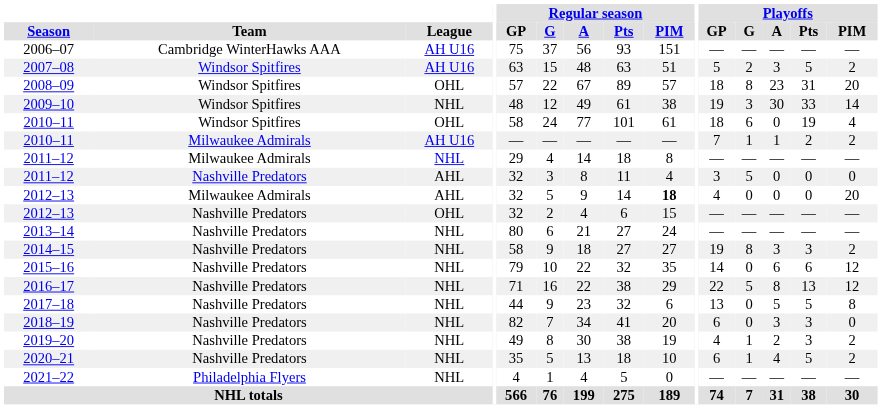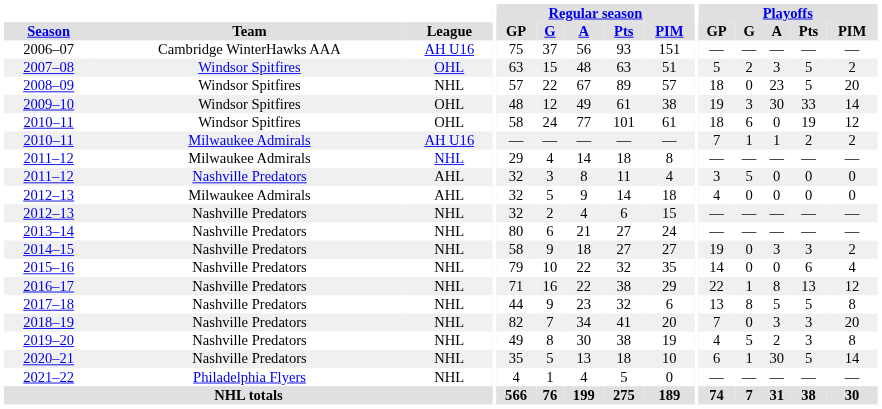 <table border="0" cellpadding="1" cellspacing="0" style="text-align:center; width:60em">
 <tr bgcolor="#e0e0e0">
 <th colspan="3" bgcolor="#ffffff"></th>
 <th rowspan="99" bgcolor="#ffffff"></th>
 <th colspan="5"><a href='#'>Regular season</a></th>
 <th rowspan="99" bgcolor="#ffffff"></th>
 <th colspan="5"><a href='#'>Playoffs</a></th>
 </tr>
 <tr bgcolor="#e0e0e0">
 <th><a href='#'>Season</a></th>
 <th>Team</th>
 <th>League</th>
 <th>GP</th>
 <th><a href='#'>G</a></th>
 <th><a href='#'>A</a></th>
 <th><a href='#'>Pts</a></th>
 <th><a href='#'>PIM</a></th>
 <th>GP</th>
 <th>G</th>
 <th>A</th>
 <th>Pts</th>
 <th>PIM</th>
 </tr>
 <tr>
 <td>2006–07</td>
 <td>Cambridge WinterHawks AAA</td>
 <td><a href='#'>AH U16</a></td>
 <td>75</td>
 <td>37</td>
 <td>56</td>
 <td>93</td>
 <td>151</td>
 <td>—</td>
 <td>—</td>
 <td>—</td>
 <td>—</td>
 <td>—</td>
 </tr>
 <tr style="background:#f0f0f0;">
 <td><a href='#'>2007–08</a></td>
 <td><a href='#'>Windsor Spitfires</a></td>
-<td><a href='#'>AH U16</a></td>
+<td><a href='#'>OHL</a></td>
 <td>63</td>
 <td>15</td>
 <td>48</td>
 <td>63</td>
 <td>51</td>
 <td>5</td>
 <td>2</td>
 <td>3</td>
 <td>5</td>
 <td>2</td>
 </tr>
 <tr>
 <td><a href='#'>2008–09</a></td>
 <td>Windsor Spitfires</td>
-<td>OHL</td>
+<td>NHL</td>
 <td>57</td>
 <td>22</td>
 <td>67</td>
 <td>89</td>
 <td>57</td>
 <td>18</td>
-<td>8</td>
+<td>0</td>
 <td>23</td>
-<td>31</td>
+<td>5</td>
 <td>20</td>
 </tr>
 <tr style="background:#f0f0f0;">
 <td><a href='#'>2009–10</a></td>
 <td>Windsor Spitfires</td>
-<td>NHL</td>
+<td>OHL</td>
 <td>48</td>
 <td>12</td>
 <td>49</td>
 <td>61</td>
 <td>38</td>
 <td>19</td>
 <td>3</td>
 <td>30</td>
 <td>33</td>
 <td>14</td>
 </tr>
 <tr>
 <td><a href='#'>2010–11</a></td>
 <td>Windsor Spitfires</td>
 <td>OHL</td>
 <td>58</td>
 <td>24</td>
 <td>77</td>
 <td>101</td>
 <td>61</td>
 <td>18</td>
 <td>6</td>
 <td>0</td>
 <td>19</td>
-<td>4</td>
+<td>12</td>
 </tr>
 <tr style="background:#f0f0f0;">
 <td><a href='#'>2010–11</a></td>
 <td><a href='#'>Milwaukee Admirals</a></td>
 <td><a href='#'>AH U16</a></td>
 <td>—</td>
 <td>—</td>
 <td>—</td>
 <td>—</td>
 <td>—</td>
 <td>7</td>
 <td>1</td>
 <td>1</td>
 <td>2</td>
 <td>2</td>
 </tr>
 <tr>
 <td><a href='#'>2011–12</a></td>
 <td>Milwaukee Admirals</td>
 <td><a href='#'>NHL</a></td>
 <td>29</td>
 <td>4</td>
 <td>14</td>
 <td>18</td>
 <td>8</td>
 <td>—</td>
 <td>—</td>
 <td>—</td>
 <td>—</td>
 <td>—</td>
 </tr>
 <tr style="background:#f0f0f0;">
 <td><a href='#'>2011–12</a></td>
 <td><a href='#'>Nashville Predators</a></td>
 <td>AHL</td>
 <td>32</td>
 <td>3</td>
 <td>8</td>
 <td>11</td>
 <td>4</td>
 <td>3</td>
 <td>5</td>
 <td>0</td>
 <td>0</td>
 <td>0</td>
 </tr>
 <tr>
 <td><a href='#'>2012–13</a></td>
 <td>Milwaukee Admirals</td>
 <td>AHL</td>
 <td>32</td>
 <td>5</td>
 <td>9</td>
 <td>14</td>
-<td><strong>18</strong></td>
+<td>18</td>
 <td>4</td>
 <td>0</td>
 <td>0</td>
 <td>0</td>
-<td>20</td>
+<td>0</td>
 </tr>
 <tr style="background:#f0f0f0;">
 <td><a href='#'>2012–13</a></td>
 <td>Nashville Predators</td>
-<td>OHL</td>
+<td>NHL</td>
 <td>32</td>
 <td>2</td>
 <td>4</td>
 <td>6</td>
 <td>15</td>
 <td>—</td>
 <td>—</td>
 <td>—</td>
 <td>—</td>
 <td>—</td>
 </tr>
 <tr>
 <td><a href='#'>2013–14</a></td>
 <td>Nashville Predators</td>
 <td>NHL</td>
 <td>80</td>
 <td>6</td>
 <td>21</td>
 <td>27</td>
 <td>24</td>
 <td>—</td>
 <td>—</td>
 <td>—</td>
 <td>—</td>
 <td>—</td>
 </tr>
 <tr style="background:#f0f0f0;">
 <td><a href='#'>2014–15</a></td>
 <td>Nashville Predators</td>
 <td>NHL</td>
 <td>58</td>
 <td>9</td>
 <td>18</td>
 <td>27</td>
 <td>27</td>
 <td>19</td>
-<td>8</td>
+<td>0</td>
 <td>3</td>
 <td>3</td>
 <td>2</td>
 </tr>
 <tr>
 <td><a href='#'>2015–16</a></td>
 <td>Nashville Predators</td>
 <td>NHL</td>
 <td>79</td>
 <td>10</td>
 <td>22</td>
 <td>32</td>
 <td>35</td>
 <td>14</td>
 <td>0</td>
+<td>0</td>
 <td>6</td>
-<td>6</td>
-<td>12</td>
+<td>4</td>
 </tr>
 <tr style="background:#f0f0f0;">
 <td><a href='#'>2016–17</a></td>
 <td>Nashville Predators</td>
 <td>NHL</td>
 <td>71</td>
 <td>16</td>
 <td>22</td>
 <td>38</td>
 <td>29</td>
 <td>22</td>
-<td>5</td>
+<td>1</td>
 <td>8</td>
 <td>13</td>
 <td>12</td>
 </tr>
 <tr>
 <td><a href='#'>2017–18</a></td>
 <td>Nashville Predators</td>
 <td>NHL</td>
 <td>44</td>
 <td>9</td>
 <td>23</td>
 <td>32</td>
 <td>6</td>
 <td>13</td>
-<td>0</td>
+<td>8</td>
 <td>5</td>
 <td>5</td>
 <td>8</td>
 </tr>
 <tr style="background:#f0f0f0;">
 <td><a href='#'>2018–19</a></td>
 <td>Nashville Predators</td>
 <td>NHL</td>
 <td>82</td>
 <td>7</td>
 <td>34</td>
 <td>41</td>
 <td>20</td>
-<td>6</td>
+<td>7</td>
 <td>0</td>
 <td>3</td>
 <td>3</td>
-<td>0</td>
+<td>20</td>
 </tr>
 <tr>
 <td><a href='#'>2019–20</a></td>
 <td>Nashville Predators</td>
 <td>NHL</td>
 <td>49</td>
 <td>8</td>
 <td>30</td>
 <td>38</td>
 <td>19</td>
 <td>4</td>
-<td>1</td>
+<td>5</td>
 <td>2</td>
 <td>3</td>
-<td>2</td>
+<td>8</td>
 </tr>
 <tr style="background:#f0f0f0;">
 <td><a href='#'>2020–21</a></td>
 <td>Nashville Predators</td>
 <td>NHL</td>
 <td>35</td>
 <td>5</td>
 <td>13</td>
 <td>18</td>
 <td>10</td>
 <td>6</td>
 <td>1</td>
-<td>4</td>
+<td>30</td>
 <td>5</td>
-<td>2</td>
+<td>14</td>
 </tr>
 <tr>
 <td><a href='#'>2021–22</a></td>
 <td><a href='#'>Philadelphia Flyers</a></td>
 <td>NHL</td>
 <td>4</td>
 <td>1</td>
 <td>4</td>
 <td>5</td>
 <td>0</td>
 <td>—</td>
 <td>—</td>
 <td>—</td>
 <td>—</td>
 <td>—</td>
 </tr>
 <tr bgcolor="#e0e0e0">
 <th colspan="3">NHL totals</th>
 <th>566</th>
 <th>76</th>
 <th>199</th>
 <th>275</th>
 <th>189</th>
 <th>74</th>
 <th>7</th>
 <th>31</th>
 <th>38</th>
 <th>30</th>
 </tr>
 </table>
